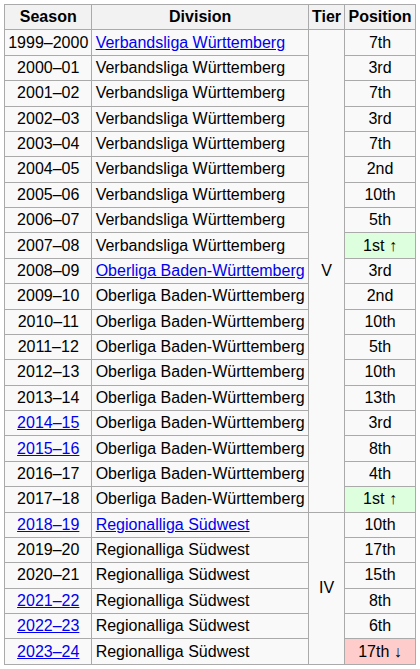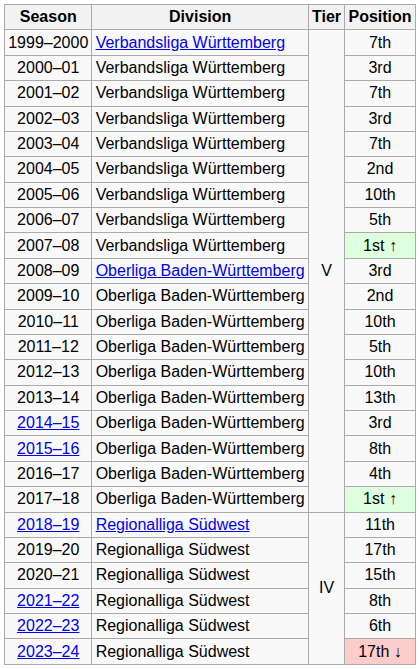 <table class="wikitable">
 <tr>
 <th>Season</th>
 <th>Division</th>
 <th>Tier</th>
 <th>Position</th>
 </tr>
 <tr align="center">
 <td>1999–2000</td>
 <td align="left"><a href='#'>Verbandsliga Württemberg</a></td>
 <td rowspan=19>V</td>
 <td>7th</td>
 </tr>
 <tr align="center">
 <td>2000–01</td>
 <td align="left">Verbandsliga Württemberg</td>
 <td>3rd</td>
 </tr>
 <tr align="center">
 <td>2001–02</td>
 <td align="left">Verbandsliga Württemberg</td>
 <td>7th</td>
 </tr>
 <tr align="center">
 <td>2002–03</td>
 <td align="left">Verbandsliga Württemberg</td>
 <td>3rd</td>
 </tr>
 <tr align="center">
 <td>2003–04</td>
 <td align="left">Verbandsliga Württemberg</td>
 <td>7th</td>
 </tr>
 <tr align="center">
 <td>2004–05</td>
 <td align="left">Verbandsliga Württemberg</td>
 <td>2nd</td>
 </tr>
 <tr align="center">
 <td>2005–06</td>
 <td align="left">Verbandsliga Württemberg</td>
 <td>10th</td>
 </tr>
 <tr align="center">
 <td>2006–07</td>
 <td align="left">Verbandsliga Württemberg</td>
 <td>5th</td>
 </tr>
 <tr align="center">
 <td>2007–08</td>
 <td align="left">Verbandsliga Württemberg</td>
 <td style="background:#ddffdd">1st ↑</td>
 </tr>
 <tr align="center">
 <td>2008–09</td>
 <td align="left"><a href='#'>Oberliga Baden-Württemberg</a></td>
 <td>3rd</td>
 </tr>
 <tr align="center">
 <td>2009–10</td>
 <td align="left">Oberliga Baden-Württemberg</td>
 <td>2nd</td>
 </tr>
 <tr align="center">
 <td>2010–11</td>
 <td align="left">Oberliga Baden-Württemberg</td>
 <td>10th</td>
 </tr>
 <tr align="center">
 <td>2011–12</td>
 <td align="left">Oberliga Baden-Württemberg</td>
 <td>5th</td>
 </tr>
 <tr align="center">
 <td>2012–13</td>
 <td align="left">Oberliga Baden-Württemberg</td>
 <td>10th</td>
 </tr>
 <tr align="center">
 <td>2013–14</td>
 <td align="left">Oberliga Baden-Württemberg</td>
 <td>13th</td>
 </tr>
 <tr align="center">
 <td><a href='#'>2014–15</a></td>
 <td align="left">Oberliga Baden-Württemberg</td>
 <td>3rd</td>
 </tr>
 <tr align="center">
 <td><a href='#'>2015–16</a></td>
 <td align="left">Oberliga Baden-Württemberg</td>
 <td>8th</td>
 </tr>
 <tr align="center">
 <td>2016–17</td>
 <td align="left">Oberliga Baden-Württemberg</td>
 <td>4th</td>
 </tr>
 <tr align="center">
 <td>2017–18</td>
 <td align="left">Oberliga Baden-Württemberg</td>
 <td style="background:#ddffdd">1st ↑</td>
 </tr>
 <tr align="center">
 <td><a href='#'>2018–19</a></td>
 <td align="left"><a href='#'>Regionalliga Südwest</a></td>
 <td rowspan="6">IV</td>
-<td>10th</td>
+<td>11th</td>
 </tr>
 <tr align="center">
 <td>2019–20</td>
 <td align="left">Regionalliga Südwest</td>
 <td>17th</td>
 </tr>
 <tr align="center">
 <td>2020–21</td>
 <td align="left">Regionalliga Südwest</td>
 <td>15th</td>
 </tr>
 <tr align="center">
 <td><a href='#'>2021–22</a></td>
 <td align="left">Regionalliga Südwest</td>
 <td>8th</td>
 </tr>
 <tr align="center">
 <td><a href='#'>2022–23</a></td>
 <td align="left">Regionalliga Südwest</td>
 <td>6th</td>
 </tr>
 <tr align="center">
 <td><a href='#'>2023–24</a></td>
 <td align="left">Regionalliga Südwest</td>
 <td style="background:#ffcccc">17th ↓</td>
 </tr>
 </table>
